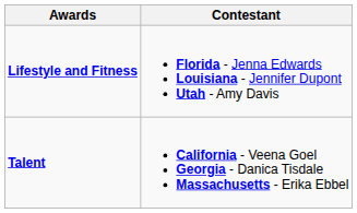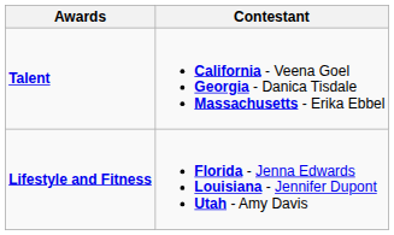 <table class="wikitable">
 <tr>
 <th>Awards</th>
 <th>Contestant</th>
 </tr>
 <tr>
+<td><strong><a href='#'>Talent</a></strong></td>
+<td><br><ul><li> <strong><a href='#'>California</a></strong> - Veena Goel</li><li> <strong><a href='#'>Georgia</a></strong> - Danica Tisdale</li><li> <strong><a href='#'>Massachusetts</a></strong> - Erika Ebbel</li></ul></td>
+</tr>
+<tr>
 <td><strong><a href='#'>Lifestyle and Fitness</a></strong></td>
 <td><br><ul><li> <strong><a href='#'>Florida</a></strong> - <a href='#'>Jenna Edwards</a></li><li> <strong><a href='#'>Louisiana</a></strong> - <a href='#'>Jennifer Dupont</a></li><li> <strong><a href='#'>Utah</a></strong> - Amy Davis</li></ul></td>
 </tr>
-<tr>
-<td><strong><a href='#'>Talent</a></strong></td>
-<td><br><ul><li> <strong><a href='#'>California</a></strong> - Veena Goel</li><li> <strong><a href='#'>Georgia</a></strong> - Danica Tisdale</li><li> <strong><a href='#'>Massachusetts</a></strong> - Erika Ebbel</li></ul></td>
-</tr>
 </table>
